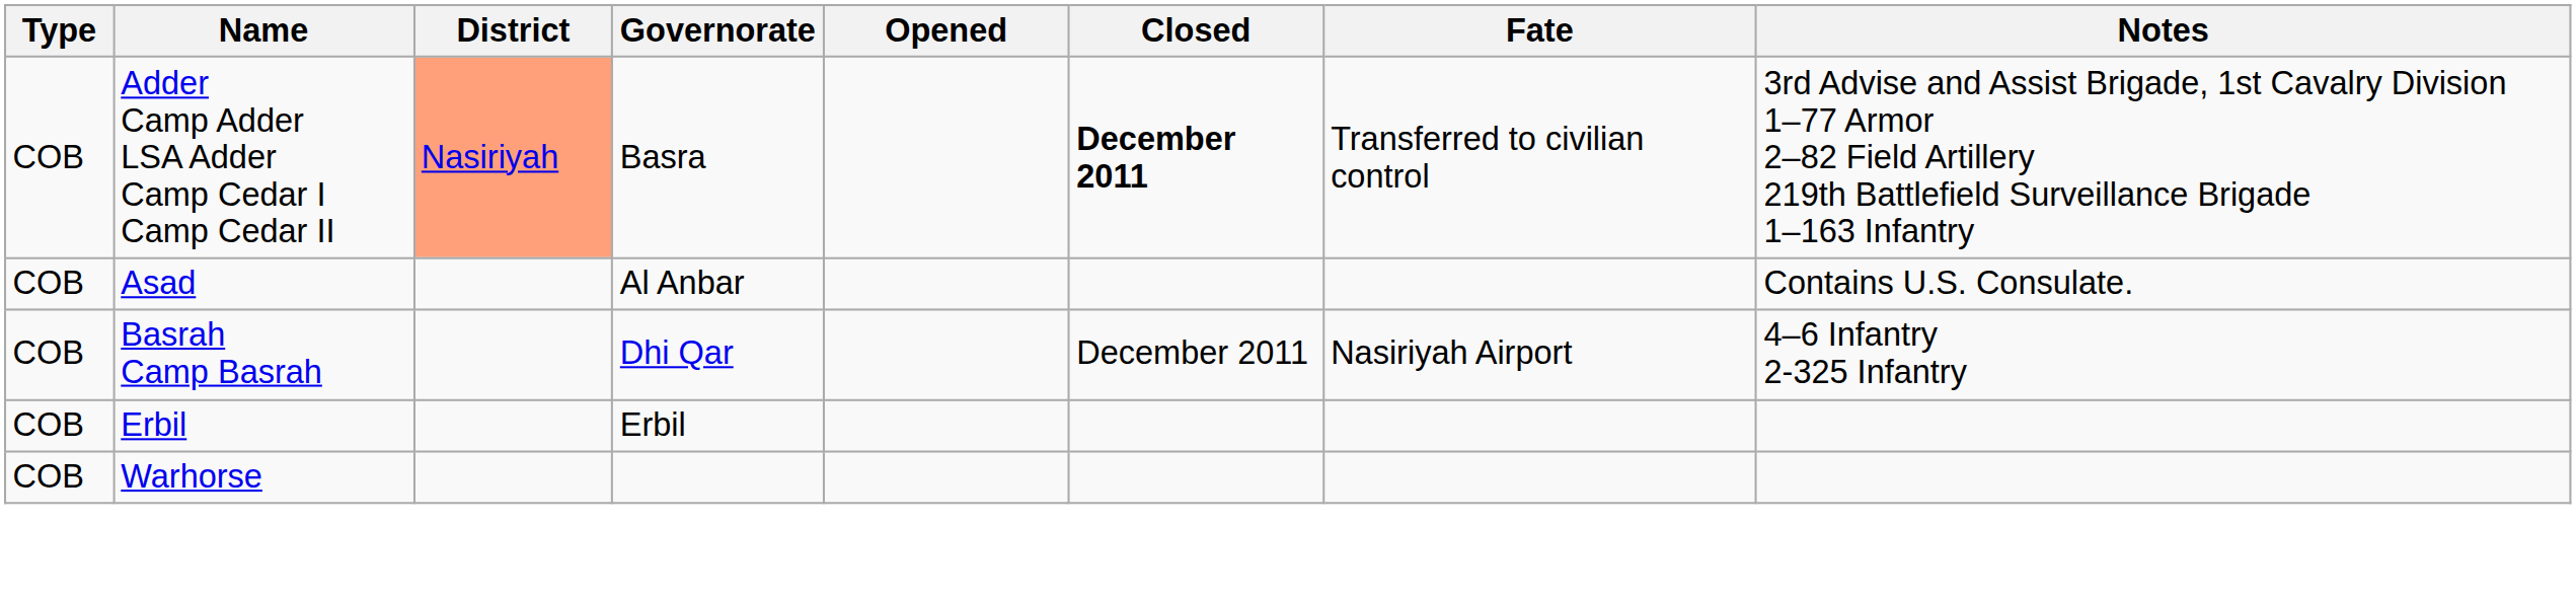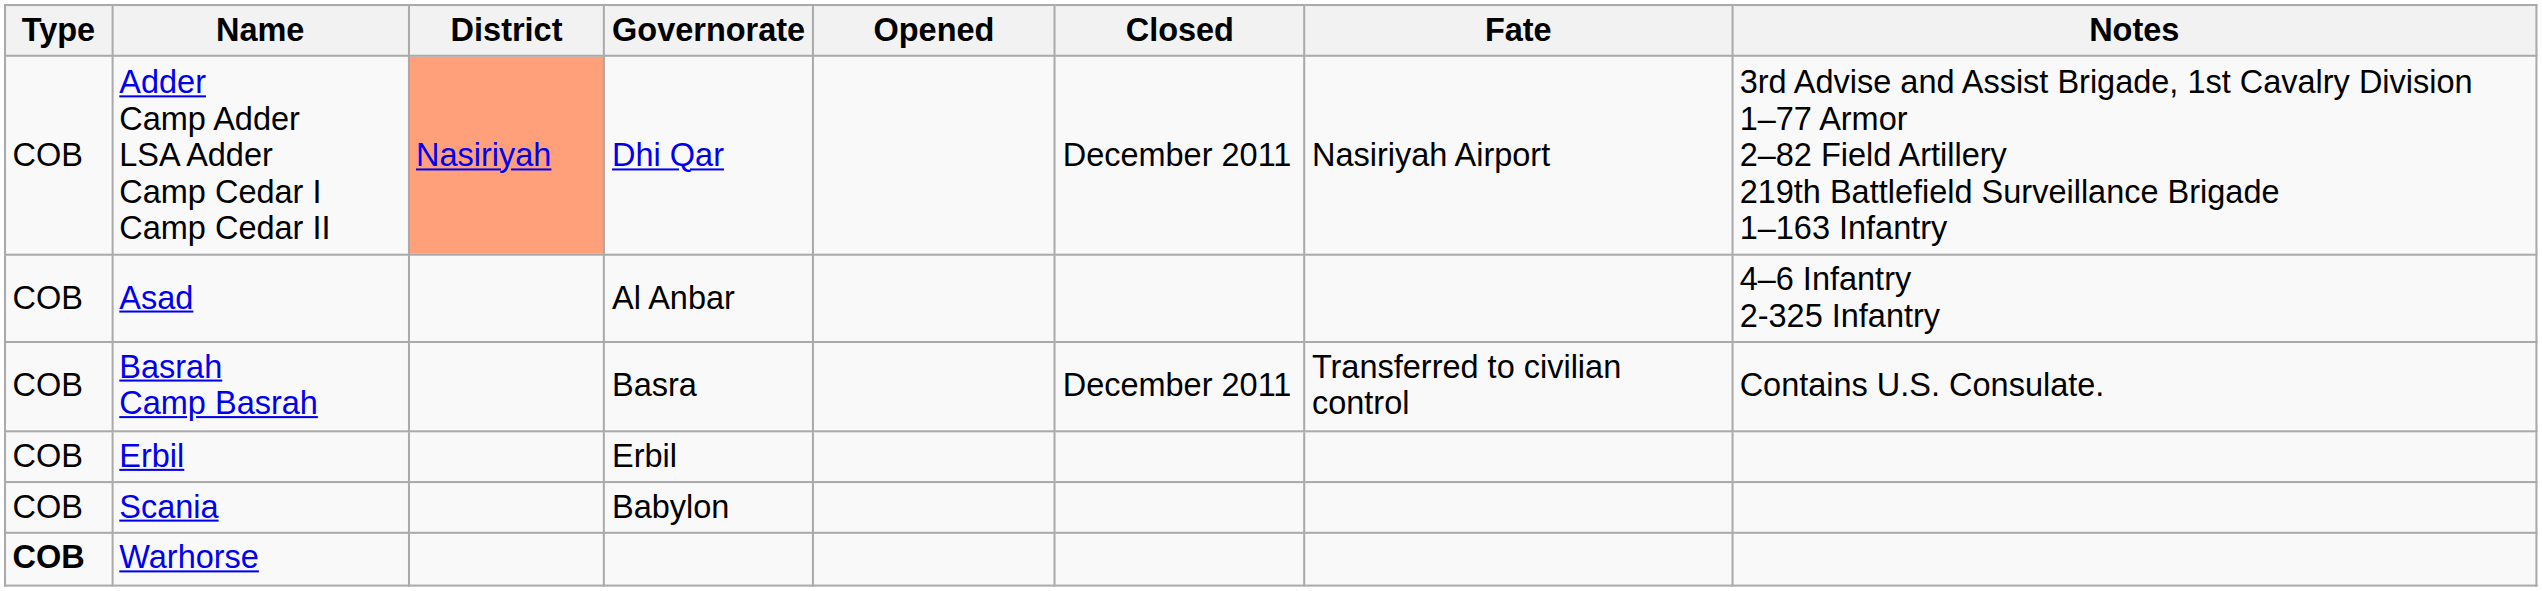 <table class="wikitable sortable">
 <tr>
 <th style="width:3em">Type</th>
 <th style="width:10em">Name</th>
 <th style="width:6em">District</th>
 <th style="width:5em">Governorate</th>
 <th style="width:8em">Opened</th>
 <th style="width:8em">Closed</th>
 <th style="width:15em">Fate</th>
 <th style="width:30em">Notes</th>
 </tr>
 <tr>
 <td>COB</td>
 <td><a href='#'>Adder</a><br>Camp Adder<br>LSA Adder<br>Camp Cedar I<br>Camp Cedar II</td>
 <td style="background: lightsalmon;"><a href='#'>Nasiriyah</a></td>
-<td>Basra</td>
+<td><a href='#'>Dhi Qar</a></td>
 <td></td>
-<td><strong>December 2011</strong></td>
-<td>Transferred to civilian control</td>
+<td>December 2011</td>
+<td>Nasiriyah Airport</td>
 <td>3rd Advise and Assist Brigade, 1st Cavalry Division<br>1–77 Armor<br>2–82 Field Artillery<br>219th Battlefield Surveillance Brigade<br>1–163 Infantry</td>
 </tr>
 <tr>
 <td>COB</td>
 <td><a href='#'>Asad</a></td>
 <td></td>
 <td>Al Anbar</td>
 <td></td>
 <td></td>
 <td></td>
-<td>Contains U.S. Consulate.</td>
+<td>4–6 Infantry<br>2-325 Infantry</td>
 </tr>
 <tr>
 <td>COB</td>
 <td><a href='#'>Basrah</a><br><a href='#'>Camp Basrah</a></td>
 <td></td>
-<td><a href='#'>Dhi Qar</a></td>
+<td>Basra</td>
 <td></td>
 <td>December 2011</td>
-<td>Nasiriyah Airport</td>
-<td>4–6 Infantry<br>2-325 Infantry</td>
+<td>Transferred to civilian control</td>
+<td>Contains U.S. Consulate.</td>
 </tr>
 <tr>
 <td>COB</td>
 <td><a href='#'>Erbil</a></td>
 <td></td>
 <td>Erbil</td>
 <td></td>
 <td></td>
 <td></td>
 <td></td>
 </tr>
 <tr>
 <td>COB</td>
+<td><a href='#'>Scania</a></td>
+<td></td>
+<td>Babylon</td>
+<td></td>
+<td></td>
+<td></td>
+<td></td>
+</tr>
+<tr>
+<td><strong>COB</strong></td>
 <td><a href='#'>Warhorse</a></td>
 <td></td>
 <td></td>
 <td></td>
 <td></td>
 <td></td>
 <td></td>
 </tr>
 </table>
